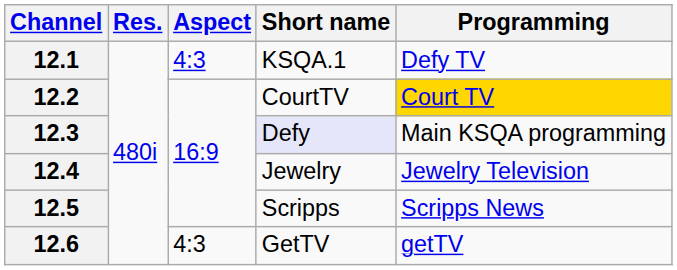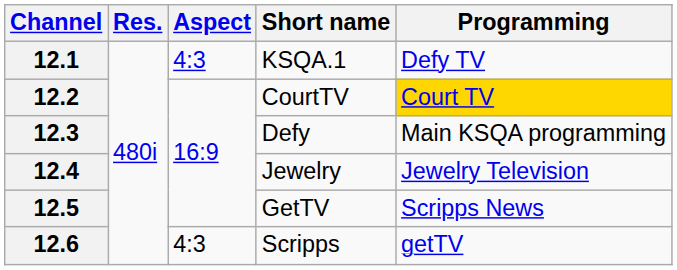 <table class="wikitable">
 <tr>
 <th scope = "col"><a href='#'>Channel</a></th>
 <th scope = "col"><a href='#'>Res.</a></th>
 <th scope = "col"><a href='#'>Aspect</a></th>
 <th scope = "col">Short name</th>
 <th scope = "col">Programming</th>
 </tr>
 <tr>
 <th scope = "row">12.1</th>
 <td rowspan=6><a href='#'>480i</a></td>
 <td><a href='#'>4:3</a></td>
 <td>KSQA.1</td>
 <td><a href='#'>Defy TV</a></td>
 </tr>
 <tr>
 <th scope = "row">12.2</th>
 <td rowspan=4><a href='#'>16:9</a></td>
 <td>CourtTV</td>
 <td style="background: gold;"><a href='#'>Court TV</a></td>
 </tr>
 <tr>
 <th scope = "row">12.3</th>
-<td style="background: lavender;">Defy</td>
+<td>Defy</td>
 <td>Main KSQA programming</td>
 </tr>
 <tr>
 <th scope = "row">12.4</th>
 <td>Jewelry</td>
 <td><a href='#'>Jewelry Television</a></td>
 </tr>
 <tr>
 <th scope = "row">12.5</th>
-<td>Scripps</td>
+<td>GetTV</td>
 <td><a href='#'>Scripps News</a></td>
 </tr>
 <tr>
 <th scope = "row">12.6</th>
 <td>4:3</td>
-<td>GetTV</td>
+<td>Scripps</td>
 <td><a href='#'>getTV</a></td>
 </tr>
 </table>
